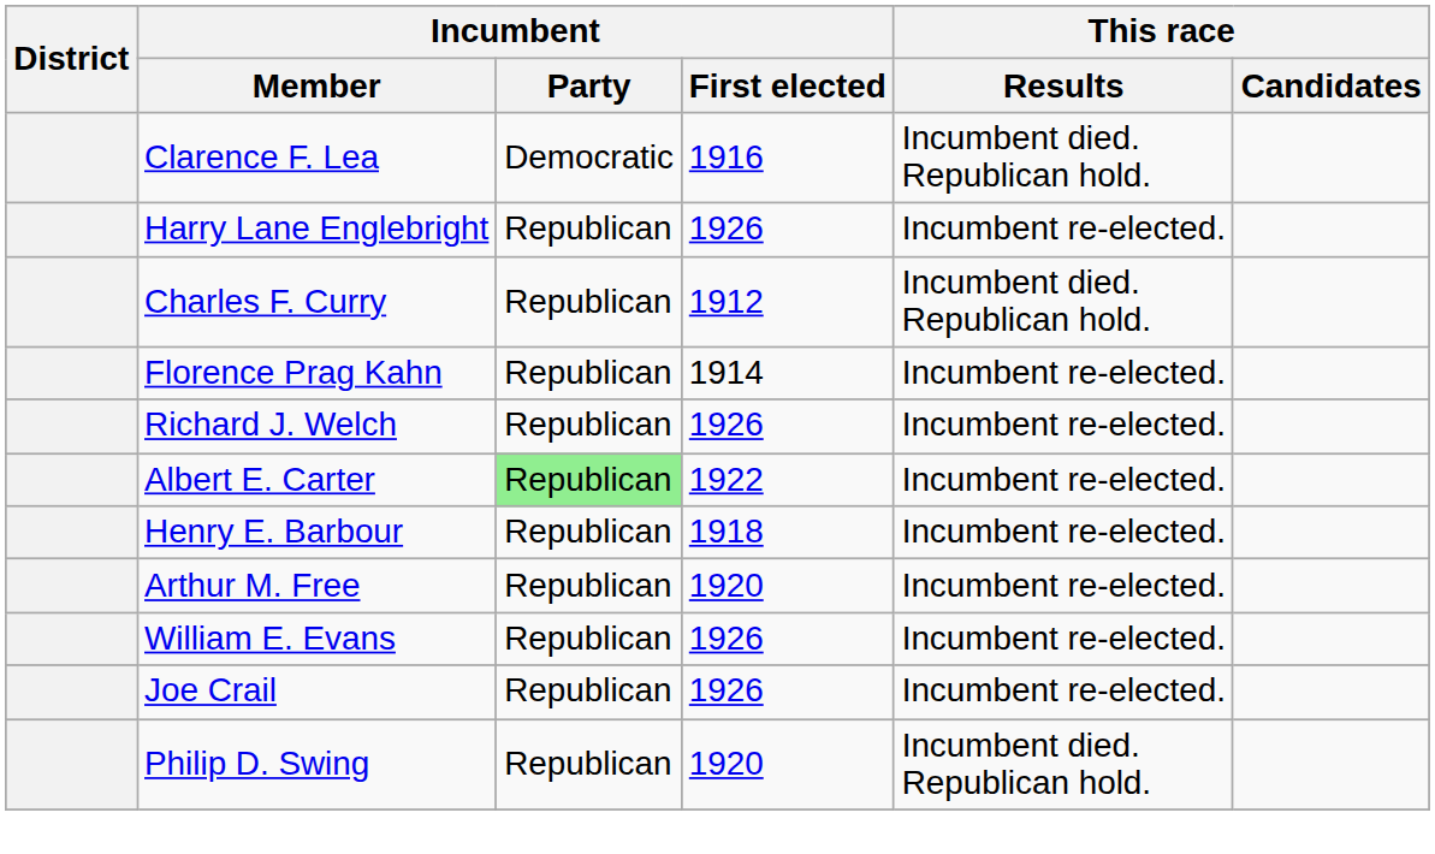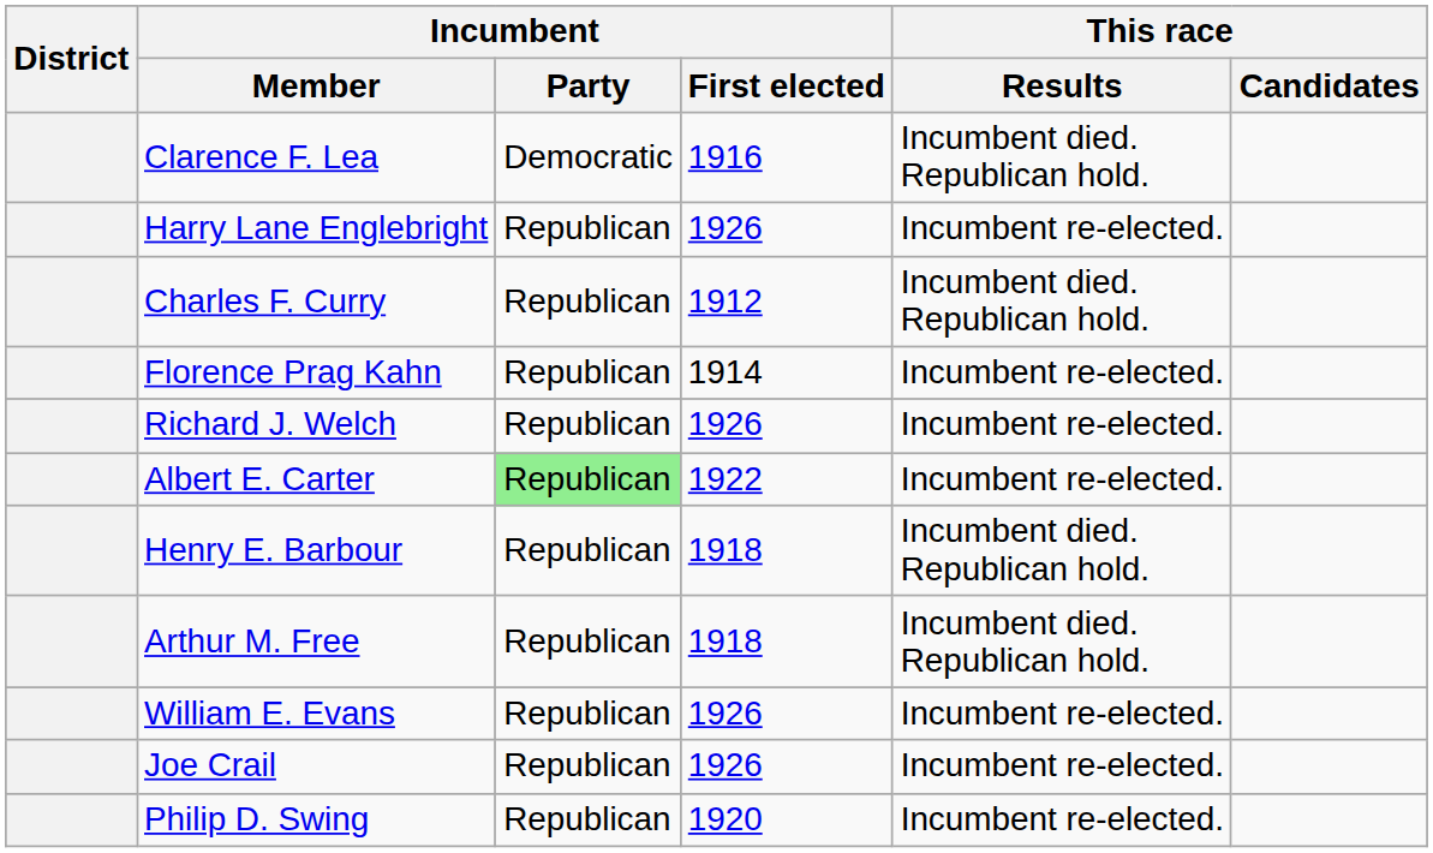 <table class=wikitable>
 <tr>
 <th rowspan=2>District</th>
 <th colspan=3>Incumbent</th>
 <th colspan=2>This race</th>
 </tr>
 <tr>
 <th>Member</th>
 <th>Party</th>
 <th>First elected</th>
 <th>Results</th>
 <th>Candidates</th>
 </tr>
 <tr>
 <th></th>
 <td><a href='#'>Clarence F. Lea</a></td>
 <td>Democratic</td>
 <td><a href='#'>1916</a></td>
 <td>Incumbent died.<br>Republican hold.</td>
 <td nowrap></td>
 </tr>
 <tr>
 <th></th>
 <td><a href='#'>Harry Lane Englebright</a></td>
 <td>Republican</td>
 <td><a href='#'>1926</a></td>
 <td>Incumbent re-elected.</td>
 <td nowrap></td>
 </tr>
 <tr>
 <th></th>
 <td><a href='#'>Charles F. Curry</a></td>
 <td>Republican</td>
 <td><a href='#'>1912</a></td>
 <td>Incumbent died.<br>Republican hold.</td>
 <td nowrap></td>
 </tr>
 <tr>
 <th></th>
 <td><a href='#'>Florence Prag Kahn</a></td>
 <td>Republican</td>
 <td>1914</td>
 <td>Incumbent re-elected.</td>
 <td nowrap></td>
 </tr>
 <tr>
 <th></th>
 <td><a href='#'>Richard J. Welch</a></td>
 <td>Republican</td>
 <td><a href='#'>1926</a></td>
 <td>Incumbent re-elected.</td>
 <td nowrap></td>
 </tr>
 <tr>
 <th></th>
 <td><a href='#'>Albert E. Carter</a></td>
 <td style="background: lightgreen;">Republican</td>
 <td><a href='#'>1922</a></td>
 <td>Incumbent re-elected.</td>
 <td nowrap></td>
 </tr>
 <tr>
 <th></th>
 <td><a href='#'>Henry E. Barbour</a></td>
 <td>Republican</td>
 <td><a href='#'>1918</a></td>
-<td>Incumbent re-elected.</td>
+<td>Incumbent died.<br>Republican hold.</td>
 <td nowrap></td>
 </tr>
 <tr>
 <th></th>
 <td><a href='#'>Arthur M. Free</a></td>
 <td>Republican</td>
-<td><a href='#'>1920</a></td>
-<td>Incumbent re-elected.</td>
+<td><a href='#'>1918</a></td>
+<td>Incumbent died.<br>Republican hold.</td>
 <td nowrap></td>
 </tr>
 <tr>
 <th></th>
 <td><a href='#'>William E. Evans</a></td>
 <td>Republican</td>
 <td><a href='#'>1926</a></td>
 <td>Incumbent re-elected.</td>
 <td nowrap></td>
 </tr>
 <tr>
 <th></th>
 <td><a href='#'>Joe Crail</a></td>
 <td>Republican</td>
 <td><a href='#'>1926</a></td>
 <td>Incumbent re-elected.</td>
 <td nowrap></td>
 </tr>
 <tr>
 <th></th>
 <td><a href='#'>Philip D. Swing</a></td>
 <td>Republican</td>
 <td><a href='#'>1920</a></td>
-<td>Incumbent died.<br>Republican hold.</td>
+<td>Incumbent re-elected.</td>
 <td nowrap></td>
 </tr>
 </table>
